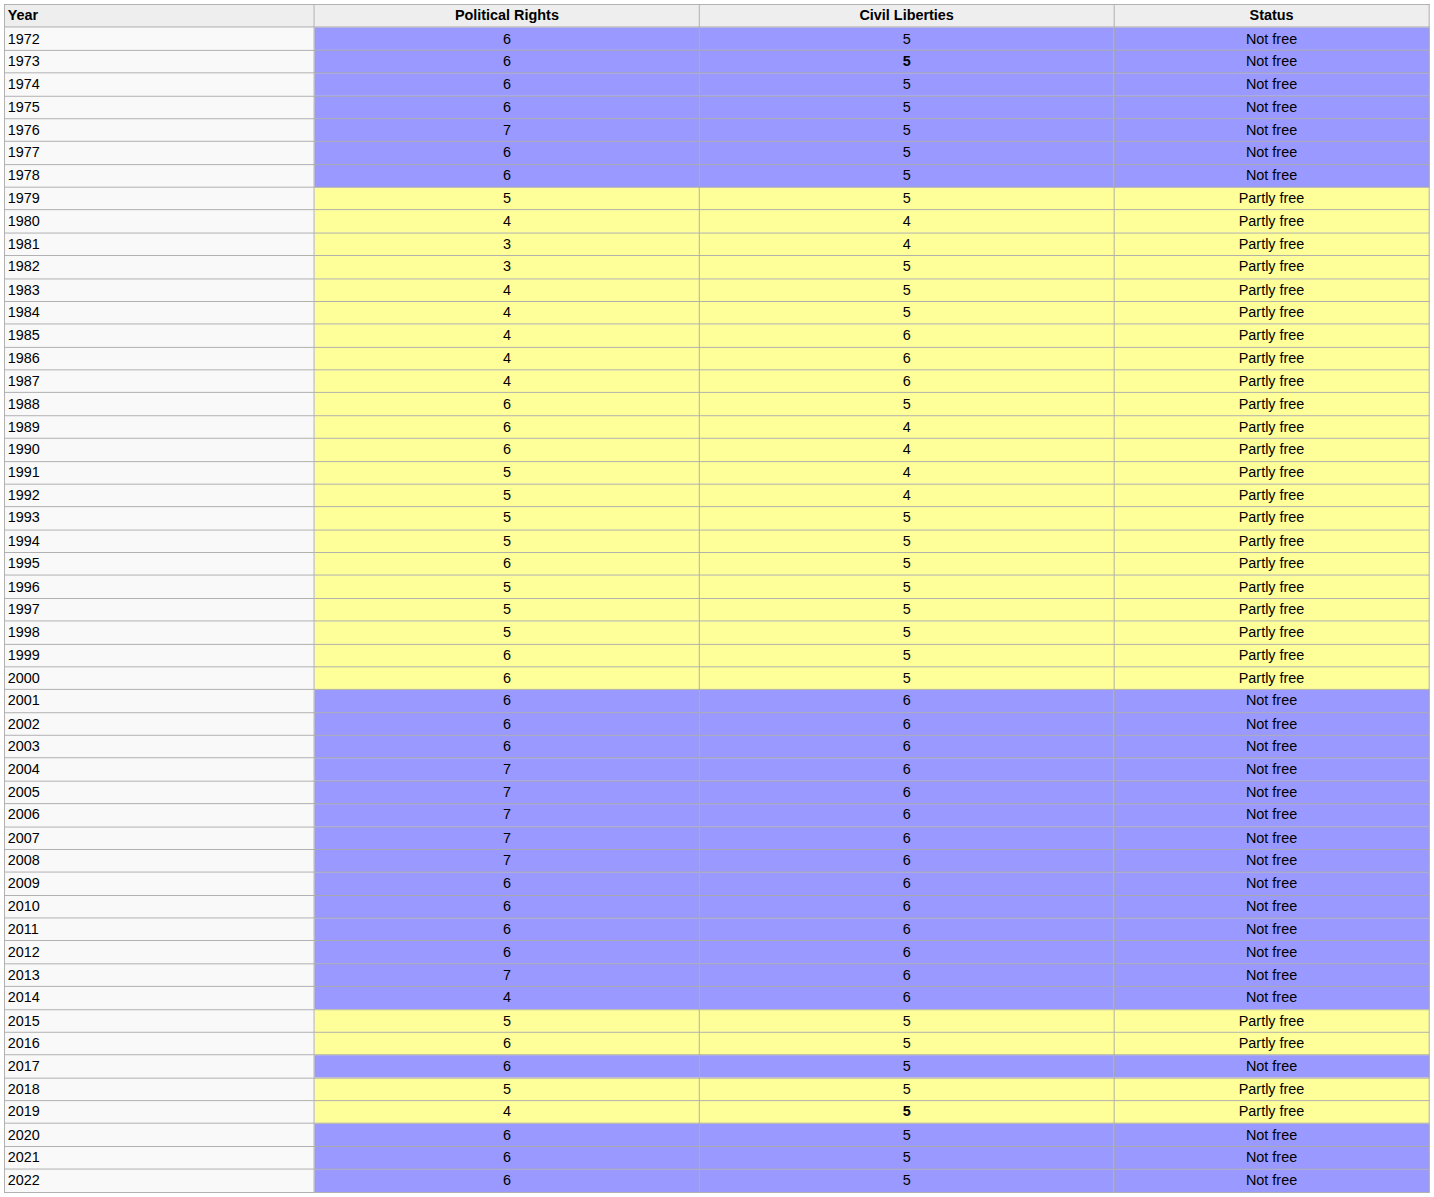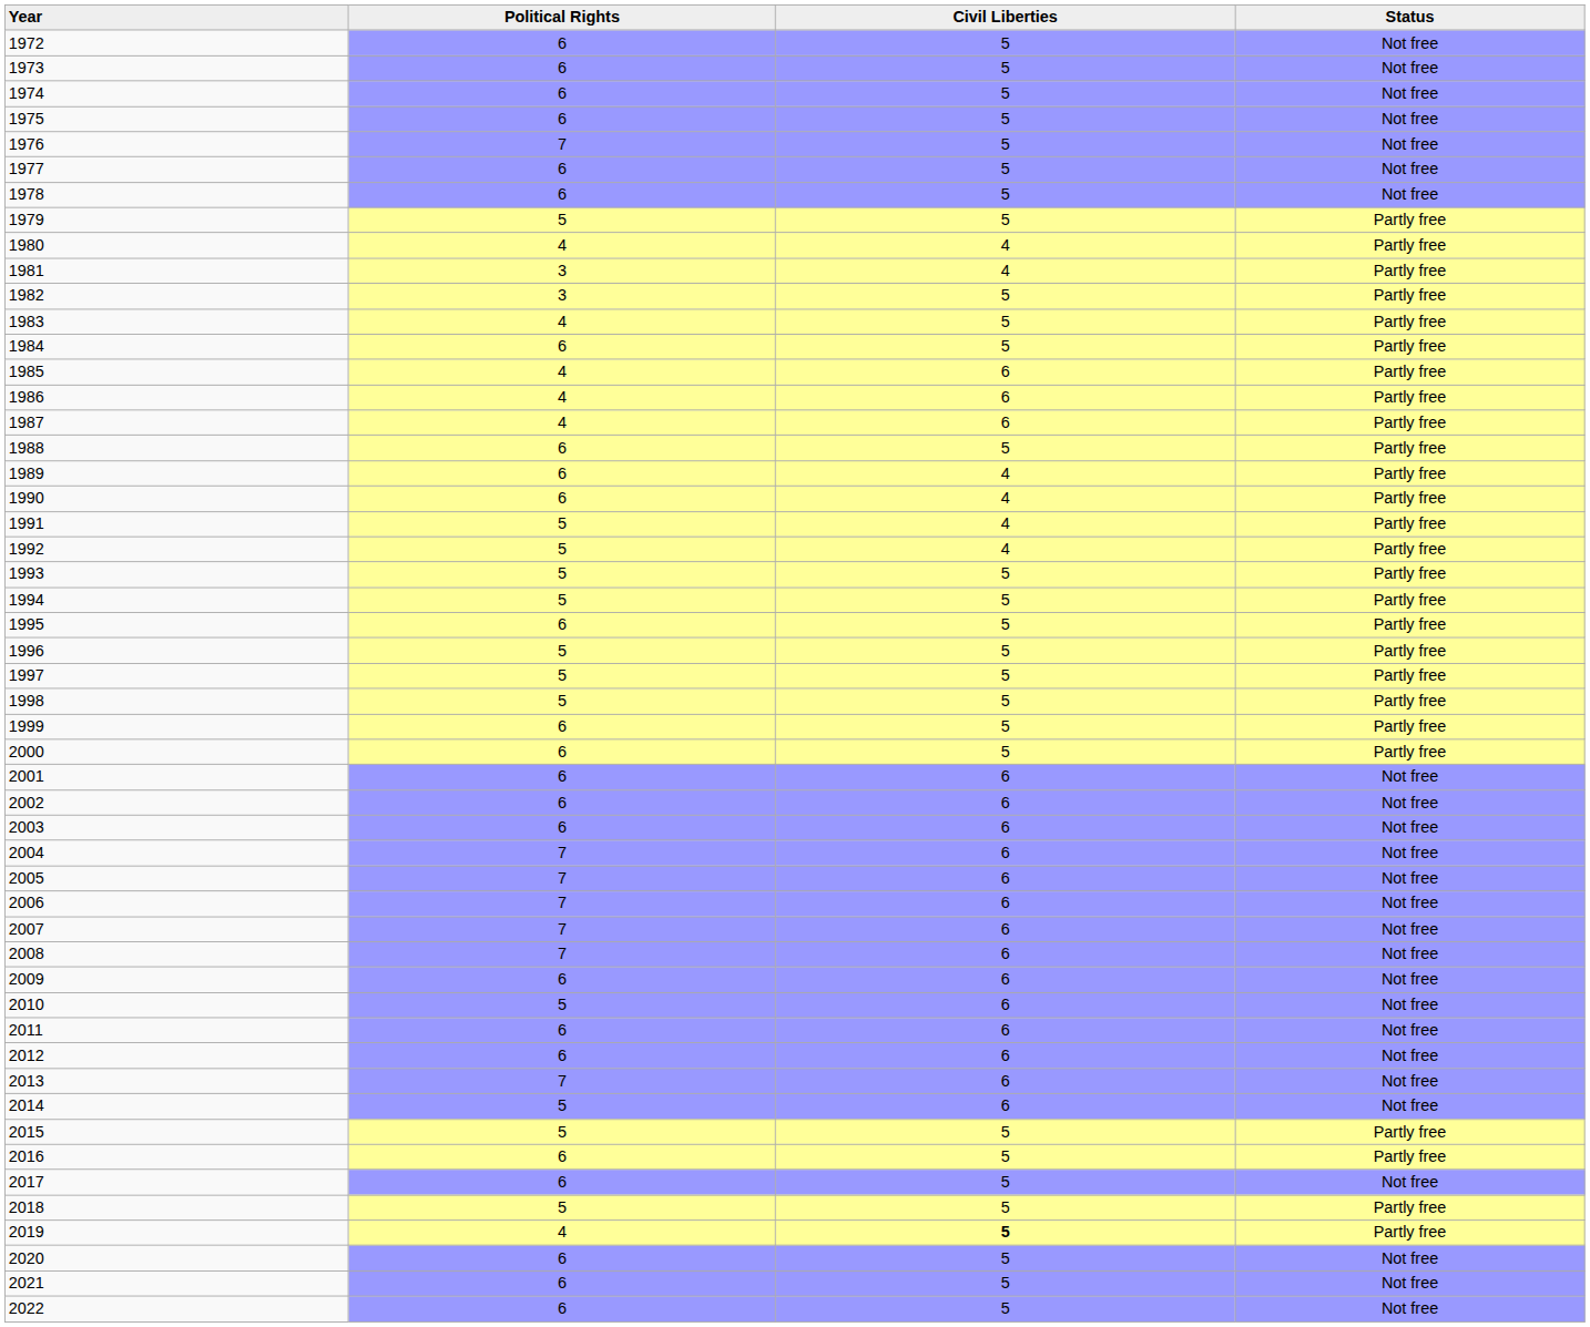 <table class="wikitable sortable" width=100% style="border-collapse:collapse;">
 <tr style="background:#eee; font-weight:bold; text-align:center;">
 <td style="width:3em; text-align:left;">Year</td>
 <td style="width:3em;">Political Rights</td>
 <td style="width:3em;">Civil Liberties</td>
 <td style="width:3em;">Status</td>
 </tr>
 <tr align=center>
 <td align=left>1972</td>
 <td style="background:#99f;">6</td>
 <td style="background:#99f;">5</td>
 <td style="background:#99f;">Not free</td>
 </tr>
 <tr align=center>
 <td align=left>1973</td>
 <td style="background:#99f;">6</td>
-<td style="background:#99f;"><strong>5</strong></td>
+<td style="background:#99f;">5</td>
 <td style="background:#99f;">Not free</td>
 </tr>
 <tr align=center>
 <td align=left>1974</td>
 <td style="background:#99f;">6</td>
 <td style="background:#99f;">5</td>
 <td style="background:#99f;">Not free</td>
 </tr>
 <tr align=center>
 <td align=left>1975</td>
 <td style="background:#99f;">6</td>
 <td style="background:#99f;">5</td>
 <td style="background:#99f;">Not free</td>
 </tr>
 <tr align=center>
 <td align=left>1976</td>
 <td style="background:#99f;">7</td>
 <td style="background:#99f;">5</td>
 <td style="background:#99f;">Not free</td>
 </tr>
 <tr align=center>
 <td align=left>1977</td>
 <td style="background:#99f;">6</td>
 <td style="background:#99f;">5</td>
 <td style="background:#99f;">Not free</td>
 </tr>
 <tr align=center>
 <td align=left>1978</td>
 <td style="background:#99f;">6</td>
 <td style="background:#99f;">5</td>
 <td style="background:#99f;">Not free</td>
 </tr>
 <tr align=center>
 <td align=left>1979</td>
 <td style="background:#ff9;">5</td>
 <td style="background:#ff9;">5</td>
 <td style="background:#ff9;">Partly free</td>
 </tr>
 <tr align=center>
 <td align=left>1980</td>
 <td style="background:#ff9;">4</td>
 <td style="background:#ff9;">4</td>
 <td style="background:#ff9;">Partly free</td>
 </tr>
 <tr align=center>
 <td align=left>1981</td>
 <td style="background:#ff9;">3</td>
 <td style="background:#ff9;">4</td>
 <td style="background:#ff9;">Partly free</td>
 </tr>
 <tr align=center>
 <td align=left>1982</td>
 <td style="background:#ff9;">3</td>
 <td style="background:#ff9;">5</td>
 <td style="background:#ff9;">Partly free</td>
 </tr>
 <tr align=center>
 <td align=left>1983</td>
 <td style="background:#ff9;">4</td>
 <td style="background:#ff9;">5</td>
 <td style="background:#ff9;">Partly free</td>
 </tr>
 <tr align=center>
 <td align=left>1984</td>
-<td style="background:#ff9;">4</td>
+<td style="background:#ff9;">6</td>
 <td style="background:#ff9;">5</td>
 <td style="background:#ff9;">Partly free</td>
 </tr>
 <tr align=center>
 <td align=left>1985</td>
 <td style="background:#ff9;">4</td>
 <td style="background:#ff9;">6</td>
 <td style="background:#ff9;">Partly free</td>
 </tr>
 <tr align=center>
 <td align=left>1986</td>
 <td style="background:#ff9;">4</td>
 <td style="background:#ff9;">6</td>
 <td style="background:#ff9;">Partly free</td>
 </tr>
 <tr align=center>
 <td align=left>1987</td>
 <td style="background:#ff9;">4</td>
 <td style="background:#ff9;">6</td>
 <td style="background:#ff9;">Partly free</td>
 </tr>
 <tr align=center>
 <td align=left>1988</td>
 <td style="background:#ff9;">6</td>
 <td style="background:#ff9;">5</td>
 <td style="background:#ff9;">Partly free</td>
 </tr>
 <tr align=center>
 <td align=left>1989</td>
 <td style="background:#ff9;">6</td>
 <td style="background:#ff9;">4</td>
 <td style="background:#ff9;">Partly free</td>
 </tr>
 <tr align=center>
 <td align=left>1990</td>
 <td style="background:#ff9;">6</td>
 <td style="background:#ff9;">4</td>
 <td style="background:#ff9;">Partly free</td>
 </tr>
 <tr align=center>
 <td align=left>1991</td>
 <td style="background:#ff9;">5</td>
 <td style="background:#ff9;">4</td>
 <td style="background:#ff9;">Partly free</td>
 </tr>
 <tr align=center>
 <td align=left>1992</td>
 <td style="background:#ff9;">5</td>
 <td style="background:#ff9;">4</td>
 <td style="background:#ff9;">Partly free</td>
 </tr>
 <tr align=center>
 <td align=left>1993</td>
 <td style="background:#ff9;">5</td>
 <td style="background:#ff9;">5</td>
 <td style="background:#ff9;">Partly free</td>
 </tr>
 <tr align=center>
 <td align=left>1994</td>
 <td style="background:#ff9;">5</td>
 <td style="background:#ff9;">5</td>
 <td style="background:#ff9;">Partly free</td>
 </tr>
 <tr align=center>
 <td align=left>1995</td>
 <td style="background:#ff9;">6</td>
 <td style="background:#ff9;">5</td>
 <td style="background:#ff9;">Partly free</td>
 </tr>
 <tr align=center>
 <td align=left>1996</td>
 <td style="background:#ff9;">5</td>
 <td style="background:#ff9;">5</td>
 <td style="background:#ff9;">Partly free</td>
 </tr>
 <tr align=center>
 <td align=left>1997</td>
 <td style="background:#ff9;">5</td>
 <td style="background:#ff9;">5</td>
 <td style="background:#ff9;">Partly free</td>
 </tr>
 <tr align=center>
 <td align=left>1998</td>
 <td style="background:#ff9;">5</td>
 <td style="background:#ff9;">5</td>
 <td style="background:#ff9;">Partly free</td>
 </tr>
 <tr align=center>
 <td align=left>1999</td>
 <td style="background:#ff9;">6</td>
 <td style="background:#ff9;">5</td>
 <td style="background:#ff9;">Partly free</td>
 </tr>
 <tr align=center>
 <td align=left>2000</td>
 <td style="background:#ff9;">6</td>
 <td style="background:#ff9;">5</td>
 <td style="background:#ff9;">Partly free</td>
 </tr>
 <tr align=center>
 <td align=left>2001</td>
 <td style="background:#99f;">6</td>
 <td style="background:#99f;">6</td>
 <td style="background:#99f;">Not free</td>
 </tr>
 <tr align=center>
 <td align=left>2002</td>
 <td style="background:#99f;">6</td>
 <td style="background:#99f;">6</td>
 <td style="background:#99f;">Not free</td>
 </tr>
 <tr align=center>
 <td align=left>2003</td>
 <td style="background:#99f;">6</td>
 <td style="background:#99f;">6</td>
 <td style="background:#99f;">Not free</td>
 </tr>
 <tr align=center>
 <td align=left>2004</td>
 <td style="background:#99f;">7</td>
 <td style="background:#99f;">6</td>
 <td style="background:#99f;">Not free</td>
 </tr>
 <tr align=center>
 <td align=left>2005</td>
 <td style="background:#99f;">7</td>
 <td style="background:#99f;">6</td>
 <td style="background:#99f;">Not free</td>
 </tr>
 <tr align=center>
 <td align=left>2006</td>
 <td style="background:#99f;">7</td>
 <td style="background:#99f;">6</td>
 <td style="background:#99f;">Not free</td>
 </tr>
 <tr align=center>
 <td align=left>2007</td>
 <td style="background:#99f;">7</td>
 <td style="background:#99f;">6</td>
 <td style="background:#99f;">Not free</td>
 </tr>
 <tr align=center>
 <td align=left>2008</td>
 <td style="background:#99f;">7</td>
 <td style="background:#99f;">6</td>
 <td style="background:#99f;">Not free</td>
 </tr>
 <tr align=center>
 <td align=left>2009</td>
 <td style="background:#99f;">6</td>
 <td style="background:#99f;">6</td>
 <td style="background:#99f;">Not free</td>
 </tr>
 <tr align=center>
 <td align=left>2010</td>
-<td style="background:#99f;">6</td>
+<td style="background:#99f;">5</td>
 <td style="background:#99f;">6</td>
 <td style="background:#99f;">Not free</td>
 </tr>
 <tr align=center>
 <td align=left>2011</td>
 <td style="background:#99f;">6</td>
 <td style="background:#99f;">6</td>
 <td style="background:#99f;">Not free</td>
 </tr>
 <tr align=center>
 <td align=left>2012</td>
 <td style="background:#99f;">6</td>
 <td style="background:#99f;">6</td>
 <td style="background:#99f;">Not free</td>
 </tr>
 <tr align=center>
 <td align=left>2013</td>
 <td style="background:#99f;">7</td>
 <td style="background:#99f;">6</td>
 <td style="background:#99f;">Not free</td>
 </tr>
 <tr align=center>
 <td align=left>2014</td>
-<td style="background:#99f;">4</td>
+<td style="background:#99f;">5</td>
 <td style="background:#99f;">6</td>
 <td style="background:#99f;">Not free</td>
 </tr>
 <tr align=center>
 <td align=left>2015</td>
 <td style="background:#ff9;">5</td>
 <td style="background:#ff9;">5</td>
 <td style="background:#ff9;">Partly free</td>
 </tr>
 <tr align=center>
 <td align=left>2016</td>
 <td style="background:#ff9;">6</td>
 <td style="background:#ff9;">5</td>
 <td style="background:#ff9;">Partly free</td>
 </tr>
 <tr align=center>
 <td align=left>2017</td>
 <td style="background:#99f;">6</td>
 <td style="background:#99f;">5</td>
 <td style="background:#99f;">Not free</td>
 </tr>
 <tr align=center>
 <td align=left>2018</td>
 <td style="background:#ff9;">5</td>
 <td style="background:#ff9;">5</td>
 <td style="background:#ff9;">Partly free</td>
 </tr>
 <tr align=center>
 <td align=left>2019</td>
 <td style="background:#ff9;">4</td>
 <td style="background:#ff9;"><strong>5</strong></td>
 <td style="background:#ff9;">Partly free</td>
 </tr>
 <tr align=center>
 <td align=left>2020</td>
 <td style="background:#99f;">6</td>
 <td style="background:#99f;">5</td>
 <td style="background:#99f;">Not free</td>
 </tr>
 <tr align=center>
 <td align=left>2021</td>
 <td style="background:#99f;">6</td>
 <td style="background:#99f;">5</td>
 <td style="background:#99f;">Not free</td>
 </tr>
 <tr align=center>
 <td align=left>2022</td>
 <td style="background:#99f;">6</td>
 <td style="background:#99f;">5</td>
 <td style="background:#99f;">Not free</td>
 </tr>
 </table>
